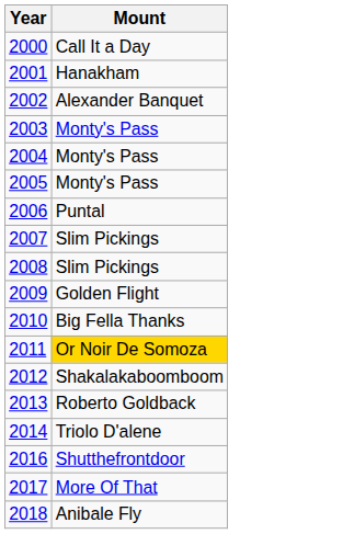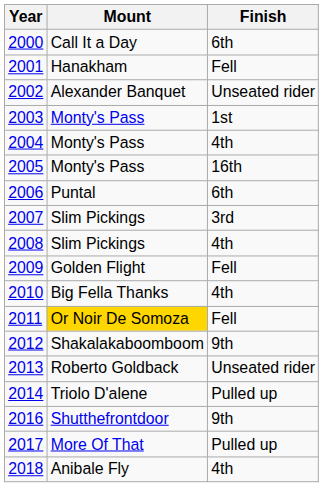 <table class="wikitable">
 <tr>
 <th>Year</th>
 <th>Mount</th>
+<th>Finish</th>
 </tr>
 <tr>
 <td><a href='#'>2000</a></td>
 <td>Call It a Day</td>
+<td>6th</td>
 </tr>
 <tr>
 <td><a href='#'>2001</a></td>
 <td>Hanakham</td>
+<td>Fell</td>
 </tr>
 <tr>
 <td><a href='#'>2002</a></td>
 <td>Alexander Banquet</td>
+<td>Unseated rider</td>
 </tr>
 <tr>
 <td><a href='#'>2003</a></td>
 <td><a href='#'>Monty's Pass</a></td>
+<td>1st</td>
 </tr>
 <tr>
 <td><a href='#'>2004</a></td>
 <td>Monty's Pass</td>
+<td>4th</td>
 </tr>
 <tr>
 <td><a href='#'>2005</a></td>
 <td>Monty's Pass</td>
+<td>16th</td>
 </tr>
 <tr>
 <td><a href='#'>2006</a></td>
 <td>Puntal</td>
+<td>6th</td>
 </tr>
 <tr>
 <td><a href='#'>2007</a></td>
 <td>Slim Pickings</td>
+<td>3rd</td>
 </tr>
 <tr>
 <td><a href='#'>2008</a></td>
 <td>Slim Pickings</td>
+<td>4th</td>
 </tr>
 <tr>
 <td><a href='#'>2009</a></td>
 <td>Golden Flight</td>
+<td>Fell</td>
 </tr>
 <tr>
 <td><a href='#'>2010</a></td>
 <td>Big Fella Thanks</td>
+<td>4th</td>
 </tr>
 <tr>
 <td><a href='#'>2011</a></td>
 <td style="background: gold;">Or Noir De Somoza</td>
+<td>Fell</td>
 </tr>
 <tr>
 <td><a href='#'>2012</a></td>
 <td>Shakalakaboomboom</td>
+<td>9th</td>
 </tr>
 <tr>
 <td><a href='#'>2013</a></td>
 <td>Roberto Goldback</td>
+<td>Unseated rider</td>
 </tr>
 <tr>
 <td><a href='#'>2014</a></td>
 <td>Triolo D'alene</td>
+<td>Pulled up</td>
 </tr>
 <tr>
 <td><a href='#'>2016</a></td>
 <td><a href='#'>Shutthefrontdoor</a></td>
+<td>9th</td>
 </tr>
 <tr>
 <td><a href='#'>2017</a></td>
 <td><a href='#'>More Of That</a></td>
+<td>Pulled up</td>
 </tr>
 <tr>
 <td><a href='#'>2018</a></td>
 <td>Anibale Fly</td>
+<td>4th</td>
 </tr>
 </table>
